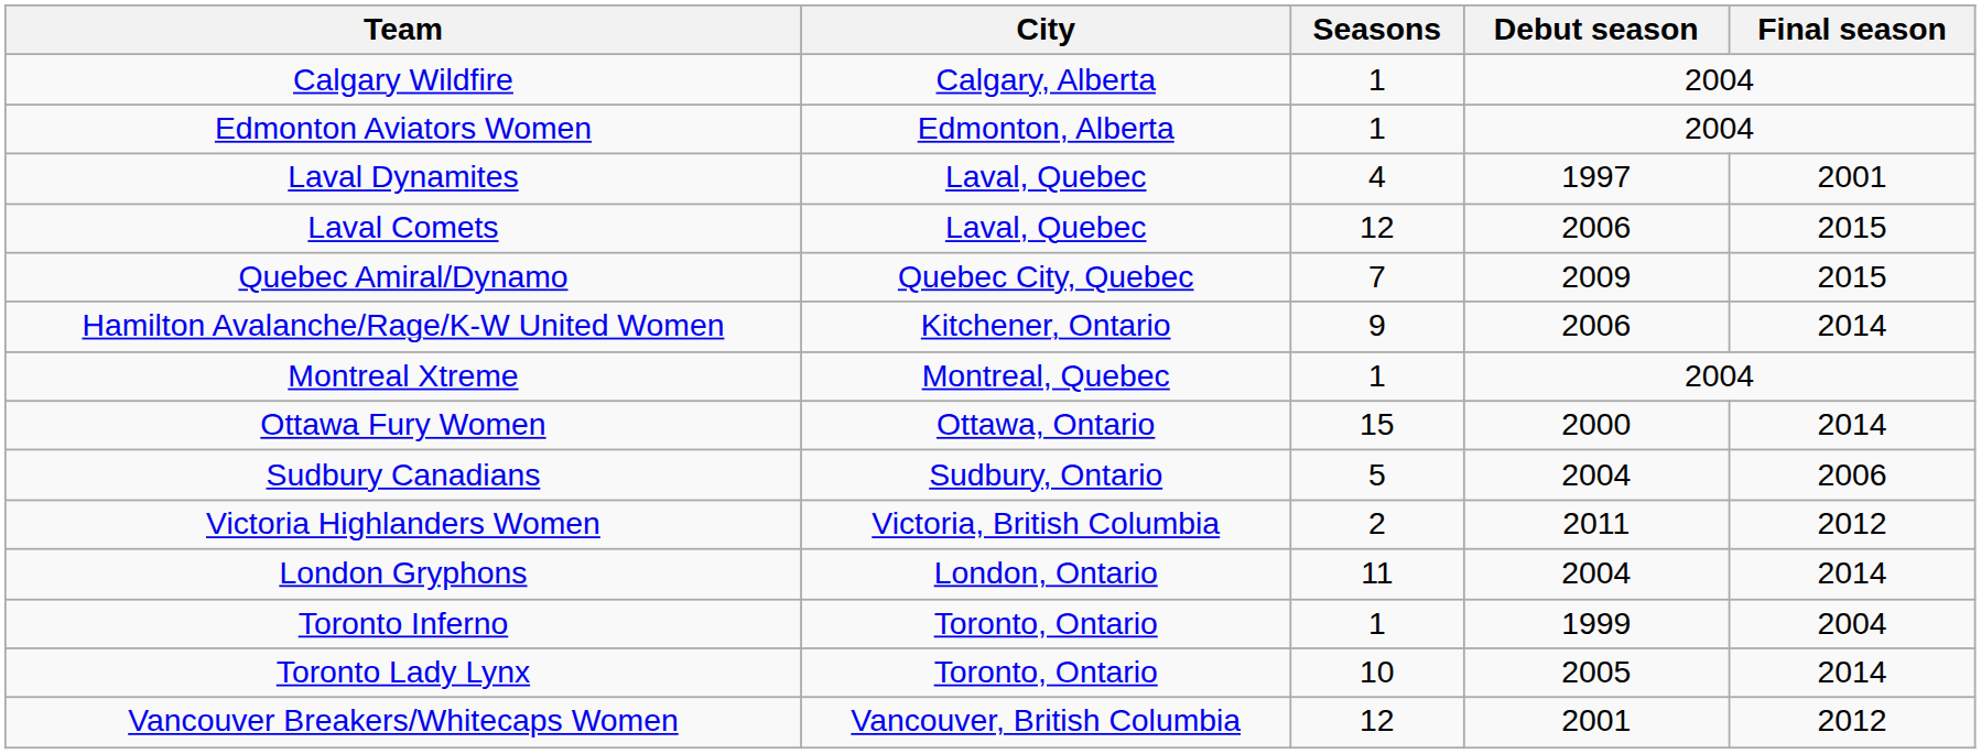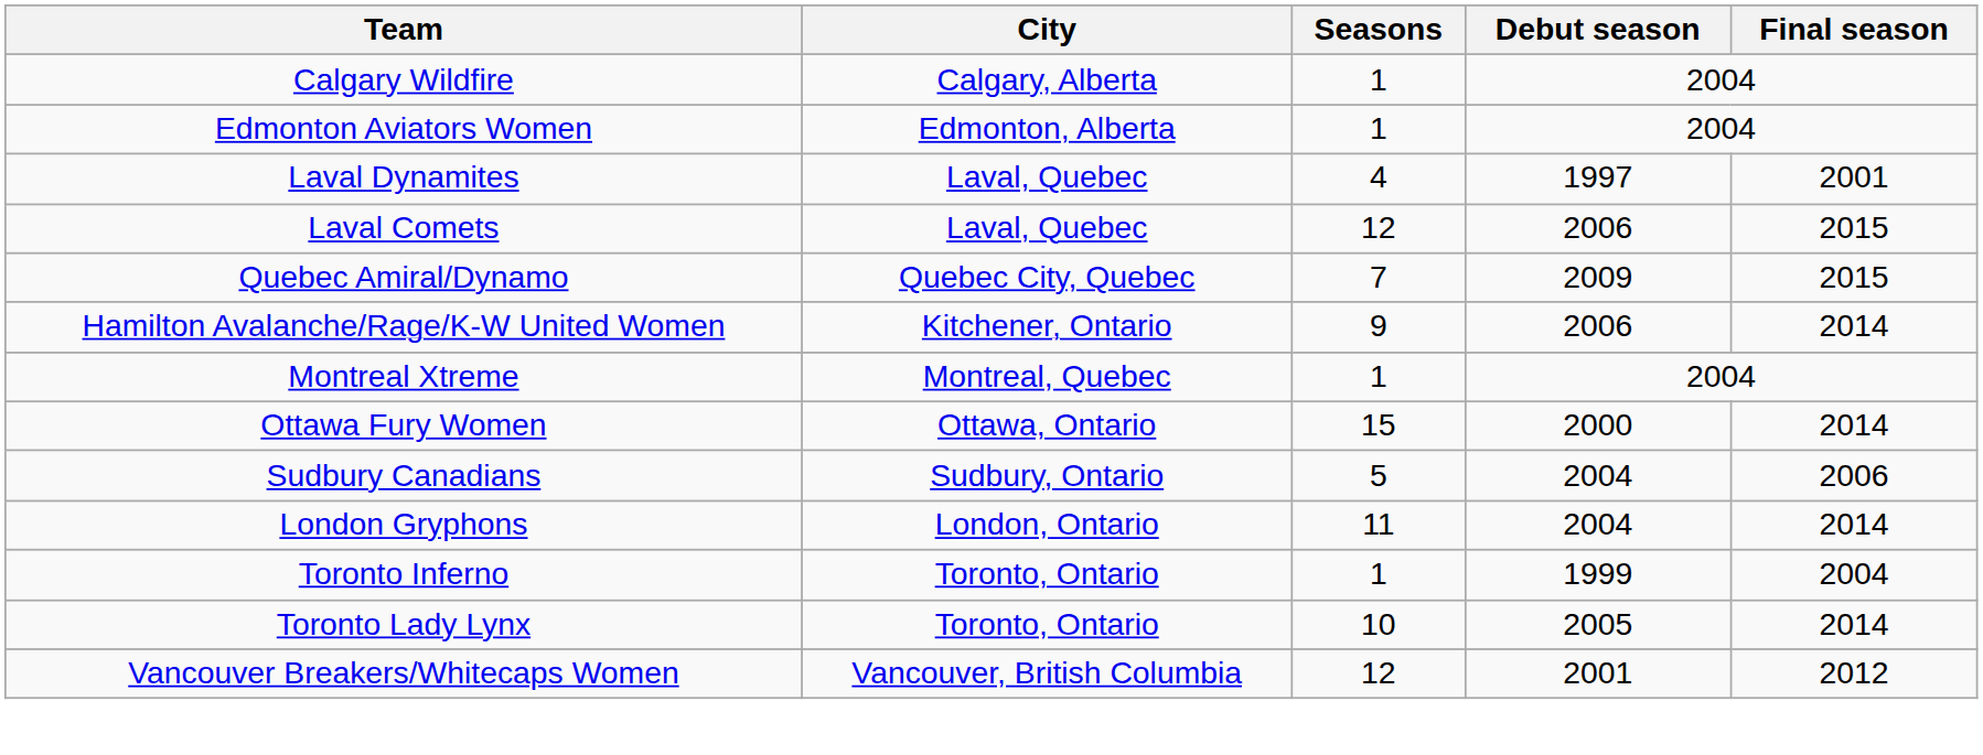 <table class="wikitable sortable" style="text-align: center; width:80%">
 <tr>
 <th>Team</th>
 <th>City</th>
 <th>Seasons</th>
 <th>Debut season</th>
 <th>Final season</th>
 </tr>
 <tr>
 <td><a href='#'>Calgary Wildfire</a></td>
 <td><a href='#'>Calgary, Alberta</a></td>
 <td>1</td>
 <td colspan=2>2004</td>
 </tr>
 <tr>
 <td><a href='#'>Edmonton Aviators Women</a></td>
 <td><a href='#'>Edmonton, Alberta</a></td>
 <td>1</td>
 <td colspan=2>2004</td>
 </tr>
 <tr>
 <td><a href='#'>Laval Dynamites</a></td>
 <td><a href='#'>Laval, Quebec</a></td>
 <td>4</td>
 <td>1997</td>
 <td>2001</td>
 </tr>
 <tr>
 <td><a href='#'>Laval Comets</a></td>
 <td><a href='#'>Laval, Quebec</a></td>
 <td>12</td>
 <td>2006</td>
 <td>2015</td>
 </tr>
 <tr>
 <td><a href='#'>Quebec Amiral/Dynamo</a></td>
 <td><a href='#'>Quebec City, Quebec</a></td>
 <td>7</td>
 <td>2009</td>
 <td>2015</td>
 </tr>
 <tr>
 <td><a href='#'>Hamilton Avalanche/Rage/K-W United Women</a></td>
 <td><a href='#'>Kitchener, Ontario</a></td>
 <td>9</td>
 <td>2006</td>
 <td>2014</td>
 </tr>
 <tr>
 <td><a href='#'>Montreal Xtreme</a></td>
 <td><a href='#'>Montreal, Quebec</a></td>
 <td>1</td>
 <td colspan=2>2004</td>
 </tr>
 <tr>
 <td><a href='#'>Ottawa Fury Women</a></td>
 <td><a href='#'>Ottawa, Ontario</a></td>
 <td>15</td>
 <td>2000</td>
 <td>2014</td>
 </tr>
 <tr>
 <td><a href='#'>Sudbury Canadians</a></td>
 <td><a href='#'>Sudbury, Ontario</a></td>
 <td>5</td>
 <td>2004</td>
 <td>2006</td>
 </tr>
 <tr>
-<td><a href='#'>Victoria Highlanders Women</a></td>
-<td><a href='#'>Victoria, British Columbia</a></td>
-<td>2</td>
-<td>2011</td>
-<td>2012</td>
-</tr>
-<tr>
 <td><a href='#'>London Gryphons</a></td>
 <td><a href='#'>London, Ontario</a></td>
 <td>11</td>
 <td>2004</td>
 <td>2014</td>
 </tr>
 <tr>
 <td><a href='#'>Toronto Inferno</a></td>
 <td><a href='#'>Toronto, Ontario</a></td>
 <td>1</td>
 <td>1999</td>
 <td>2004</td>
 </tr>
 <tr>
 <td><a href='#'>Toronto Lady Lynx</a></td>
 <td><a href='#'>Toronto, Ontario</a></td>
 <td>10</td>
 <td>2005</td>
 <td>2014</td>
 </tr>
 <tr>
 <td><a href='#'>Vancouver Breakers/Whitecaps Women</a></td>
 <td><a href='#'>Vancouver, British Columbia</a></td>
 <td>12</td>
 <td>2001</td>
 <td>2012</td>
 </tr>
 </table>
